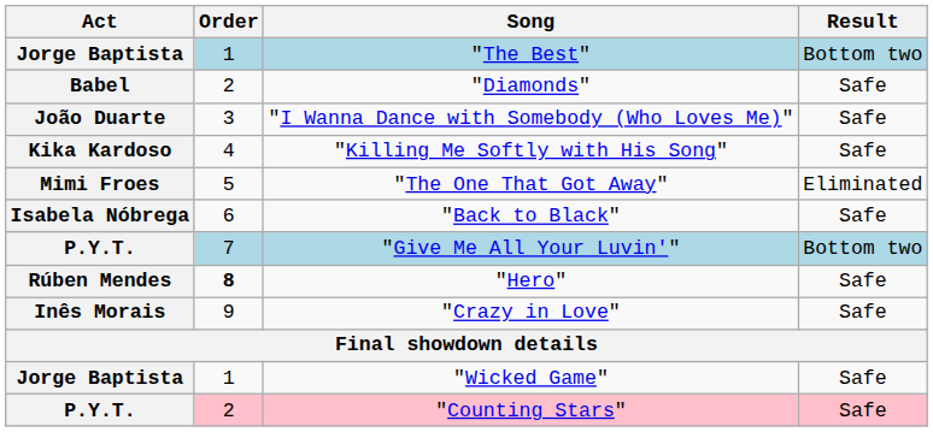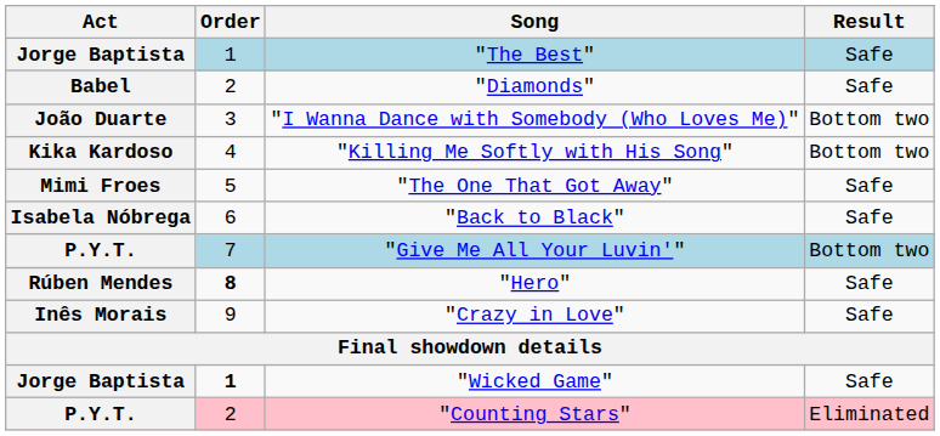 <table class="wikitable plainrowheaders" style="text-align:center;">
 <tr>
 <th scope="col">Act</th>
 <th scope="col">Order</th>
 <th scope="col">Song</th>
 <th scope="col">Result</th>
 </tr>
 <tr style="background:lightblue;">
 <th scope="row">Jorge Baptista</th>
 <td>1</td>
 <td>"<a href='#'>The Best</a>"</td>
-<td>Bottom two</td>
+<td>Safe</td>
 </tr>
 <tr>
 <th scope="row">Babel</th>
 <td>2</td>
 <td>"<a href='#'>Diamonds</a>"</td>
 <td>Safe</td>
 </tr>
 <tr>
 <th scope="row">João Duarte</th>
 <td>3</td>
 <td>"<a href='#'>I Wanna Dance with Somebody (Who Loves Me)</a>"</td>
-<td>Safe</td>
+<td>Bottom two</td>
 </tr>
 <tr>
 <th scope="row">Kika Kardoso</th>
 <td>4</td>
 <td>"<a href='#'>Killing Me Softly with His Song</a>"</td>
-<td>Safe</td>
+<td>Bottom two</td>
 </tr>
 <tr>
 <th scope="row">Mimi Froes</th>
 <td>5</td>
 <td>"<a href='#'>The One That Got Away</a>"</td>
-<td>Eliminated</td>
+<td>Safe</td>
 </tr>
 <tr>
 <th scope="row">Isabela Nóbrega</th>
 <td>6</td>
 <td>"<a href='#'>Back to Black</a>"</td>
 <td>Safe</td>
 </tr>
 <tr style="background:lightblue;">
 <th scope="row">P.Y.T.</th>
 <td>7</td>
 <td>"<a href='#'>Give Me All Your Luvin'</a>"</td>
 <td>Bottom two</td>
 </tr>
 <tr>
 <th scope="row">Rúben Mendes</th>
 <td><strong>8</strong></td>
 <td>"<a href='#'>Hero</a>"</td>
 <td>Safe</td>
 </tr>
 <tr>
 <th scope="row">Inês Morais</th>
 <td>9</td>
 <td>"<a href='#'>Crazy in Love</a>"</td>
 <td>Safe</td>
 </tr>
 <tr>
 <th colspan="4">Final showdown details</th>
 </tr>
 <tr>
 <th scope="row">Jorge Baptista</th>
-<td>1</td>
+<td><strong>1</strong></td>
 <td>"<a href='#'>Wicked Game</a>"</td>
 <td>Safe</td>
 </tr>
 <tr style="background:pink;">
 <th scope="row">P.Y.T.</th>
 <td>2</td>
 <td>"<a href='#'>Counting Stars</a>"</td>
-<td>Safe</td>
+<td>Eliminated</td>
 </tr>
 </table>
